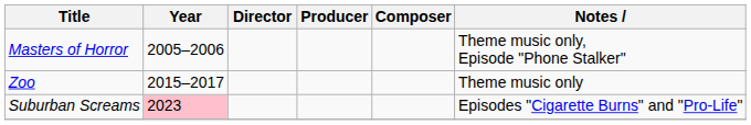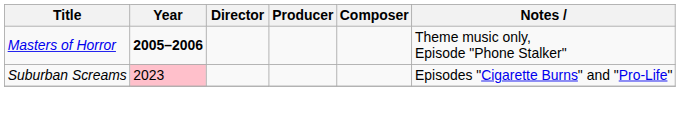 <table class="wikitable">
 <tr>
 <th>Title</th>
 <th>Year</th>
 <th width="65">Director</th>
 <th width="65">Producer</th>
 <th width="65">Composer</th>
 <th>Notes / </th>
 </tr>
 <tr>
 <td><em><a href='#'>Masters of Horror</a></em></td>
-<td>2005–2006</td>
+<td><strong>2005–2006</strong></td>
 <td></td>
 <td></td>
 <td></td>
 <td>Theme music only,<br>Episode "Phone Stalker"</td>
-</tr>
-<tr>
-<td><em><a href='#'>Zoo</a></em></td>
-<td>2015–2017</td>
-<td></td>
-<td></td>
-<td></td>
-<td>Theme music only</td>
 </tr>
 <tr>
 <td><em>Suburban Screams</em></td>
 <td style="background: pink;">2023</td>
 <td></td>
 <td></td>
 <td></td>
 <td>Episodes "<a href='#'>Cigarette Burns</a>" and "<a href='#'>Pro-Life</a>"</td>
 </tr>
 <tr>
 </tr>
 </table>
